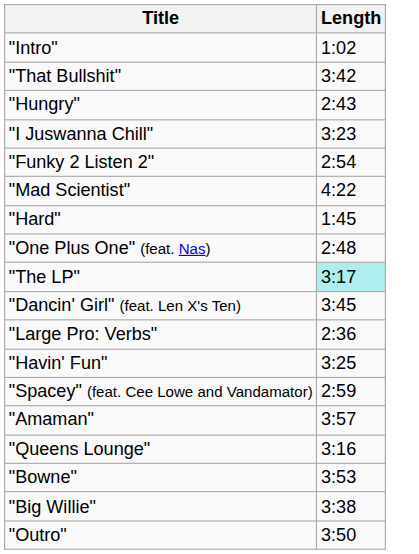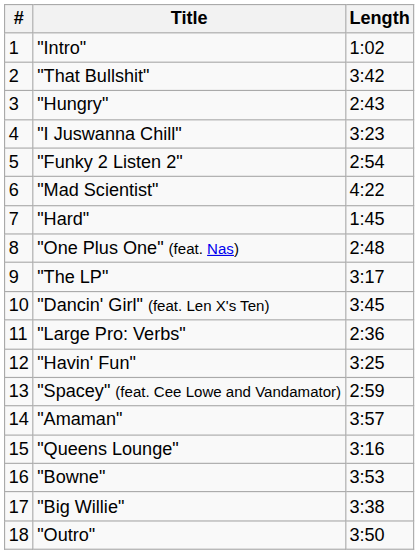 <table class="wikitable">
 <tr>
+<th>#</th>
 <th>Title</th>
 <th>Length</th>
 </tr>
 <tr>
+<td>1</td>
 <td>"Intro"</td>
 <td>1:02</td>
 </tr>
 <tr>
+<td>2</td>
 <td>"That Bullshit"</td>
 <td>3:42</td>
 </tr>
 <tr>
+<td>3</td>
 <td>"Hungry"</td>
 <td>2:43</td>
 </tr>
 <tr>
+<td>4</td>
 <td>"I Juswanna Chill"</td>
 <td>3:23</td>
 </tr>
 <tr>
+<td>5</td>
 <td>"Funky 2 Listen 2"</td>
 <td>2:54</td>
 </tr>
 <tr>
+<td>6</td>
 <td>"Mad Scientist"</td>
 <td>4:22</td>
 </tr>
 <tr>
+<td>7</td>
 <td>"Hard"</td>
 <td>1:45</td>
 </tr>
 <tr>
+<td>8</td>
 <td>"One Plus One" <small> (feat. <a href='#'>Nas</a>)</small></td>
 <td>2:48</td>
 </tr>
 <tr>
+<td>9</td>
 <td>"The LP"</td>
-<td style="background: paleturquoise;">3:17</td>
+<td>3:17</td>
 </tr>
 <tr>
+<td>10</td>
 <td>"Dancin' Girl" <small> (feat. Len X's Ten)</small></td>
 <td>3:45</td>
 </tr>
 <tr>
+<td>11</td>
 <td>"Large Pro: Verbs"</td>
 <td>2:36</td>
 </tr>
 <tr>
+<td>12</td>
 <td>"Havin' Fun"</td>
 <td>3:25</td>
 </tr>
 <tr>
+<td>13</td>
 <td>"Spacey" <small> (feat. Cee Lowe and Vandamator)</small></td>
 <td>2:59</td>
 </tr>
 <tr>
+<td>14</td>
 <td>"Amaman"</td>
 <td>3:57</td>
 </tr>
 <tr>
+<td>15</td>
 <td>"Queens Lounge"</td>
 <td>3:16</td>
 </tr>
 <tr>
+<td>16</td>
 <td>"Bowne"</td>
 <td>3:53</td>
 </tr>
 <tr>
+<td>17</td>
 <td>"Big Willie"</td>
 <td>3:38</td>
 </tr>
 <tr>
+<td>18</td>
 <td>"Outro"</td>
 <td>3:50</td>
 </tr>
 </table>
